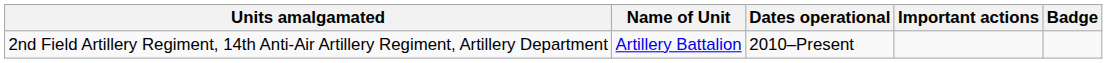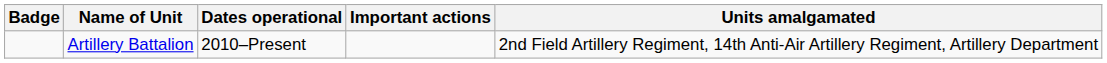 <table class="wikitable">
 <tr>
-<th>Units amalgamated</th>
+<th>Badge</th>
 <th>Name of Unit</th>
 <th>Dates operational</th>
 <th>Important actions</th>
-<th>Badge</th>
+<th>Units amalgamated</th>
 </tr>
 <tr>
-<td>2nd Field Artillery Regiment, 14th Anti-Air Artillery Regiment, Artillery Department</td>
+<td></td>
 <td><a href='#'>Artillery Battalion</a></td>
 <td>2010–Present</td>
 <td></td>
-<td></td>
+<td>2nd Field Artillery Regiment, 14th Anti-Air Artillery Regiment, Artillery Department</td>
 </tr>
 </table>
